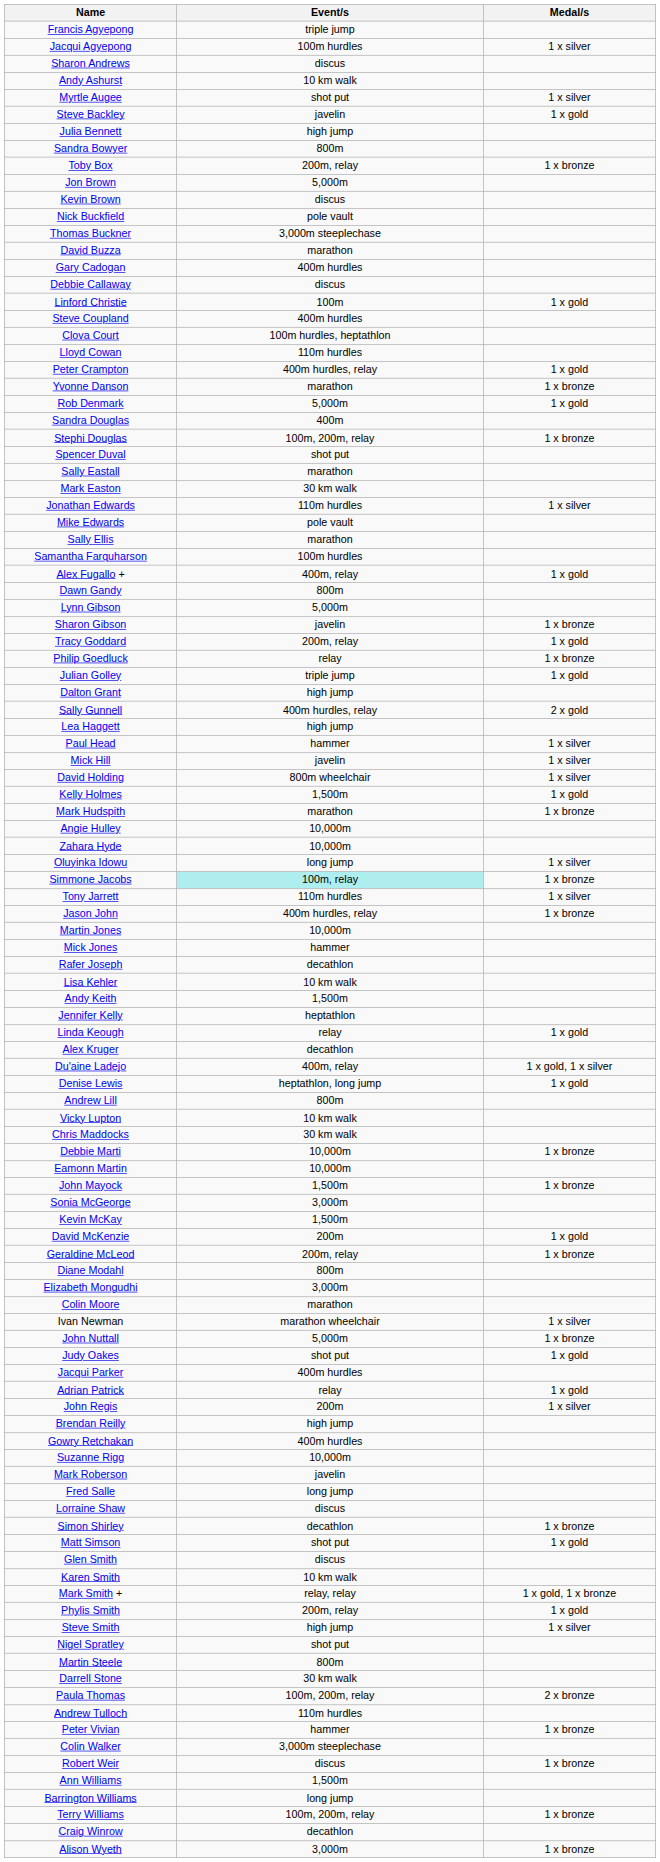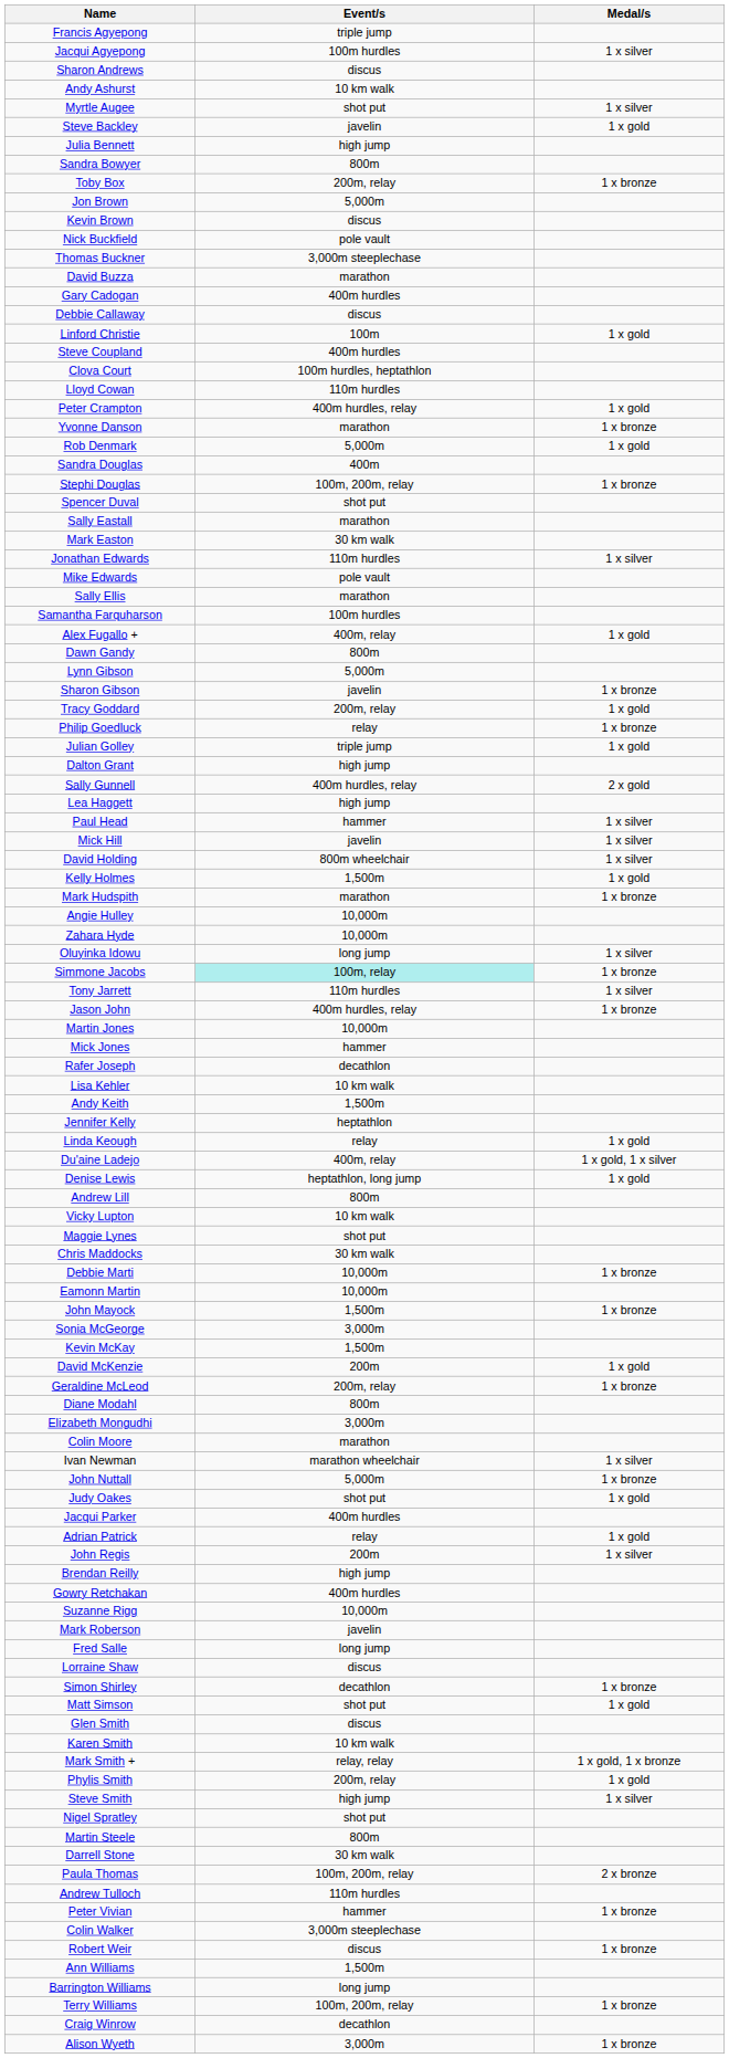 <table class="wikitable" style="text-align: center">
 <tr>
 <th width=250>Name</th>
 <th width=450>Event/s</th>
 <th width=250>Medal/s</th>
 </tr>
 <tr>
 <td><a href='#'>Francis Agyepong</a></td>
 <td>triple jump</td>
 <td></td>
 </tr>
 <tr>
 <td><a href='#'>Jacqui Agyepong</a></td>
 <td>100m hurdles</td>
 <td>1 x silver</td>
 </tr>
 <tr>
 <td><a href='#'>Sharon Andrews</a></td>
 <td>discus</td>
 <td></td>
 </tr>
 <tr>
 <td><a href='#'>Andy Ashurst</a></td>
 <td>10 km walk</td>
 <td></td>
 </tr>
 <tr>
 <td><a href='#'>Myrtle Augee</a></td>
 <td>shot put</td>
 <td>1 x silver</td>
 </tr>
 <tr>
 <td><a href='#'>Steve Backley</a></td>
 <td>javelin</td>
 <td>1 x gold</td>
 </tr>
 <tr>
 <td><a href='#'>Julia Bennett</a></td>
 <td>high jump</td>
 <td></td>
 </tr>
 <tr>
 <td><a href='#'>Sandra Bowyer</a></td>
 <td>800m</td>
 <td></td>
 </tr>
 <tr>
 <td><a href='#'>Toby Box</a></td>
 <td>200m,  relay</td>
 <td>1 x bronze</td>
 </tr>
 <tr>
 <td><a href='#'>Jon Brown</a></td>
 <td>5,000m</td>
 <td></td>
 </tr>
 <tr>
 <td><a href='#'>Kevin Brown</a></td>
 <td>discus</td>
 <td></td>
 </tr>
 <tr>
 <td><a href='#'>Nick Buckfield</a></td>
 <td>pole vault</td>
 <td></td>
 </tr>
 <tr>
 <td><a href='#'>Thomas Buckner</a></td>
 <td>3,000m steeplechase</td>
 <td></td>
 </tr>
 <tr>
 <td><a href='#'>David Buzza</a></td>
 <td>marathon</td>
 <td></td>
 </tr>
 <tr>
 <td><a href='#'>Gary Cadogan</a></td>
 <td>400m hurdles</td>
 <td></td>
 </tr>
 <tr>
 <td><a href='#'>Debbie Callaway</a></td>
 <td>discus</td>
 <td></td>
 </tr>
 <tr>
 <td><a href='#'>Linford Christie</a></td>
 <td>100m</td>
 <td>1 x gold</td>
 </tr>
 <tr>
 <td><a href='#'>Steve Coupland</a></td>
 <td>400m hurdles</td>
 <td></td>
 </tr>
 <tr>
 <td><a href='#'>Clova Court</a></td>
 <td>100m hurdles, heptathlon</td>
 <td></td>
 </tr>
 <tr>
 <td><a href='#'>Lloyd Cowan</a></td>
 <td>110m hurdles</td>
 <td></td>
 </tr>
 <tr>
 <td><a href='#'>Peter Crampton</a></td>
 <td>400m hurdles,  relay</td>
 <td>1 x gold</td>
 </tr>
 <tr>
 <td><a href='#'>Yvonne Danson</a></td>
 <td>marathon</td>
 <td>1 x bronze</td>
 </tr>
 <tr>
 <td><a href='#'>Rob Denmark</a></td>
 <td>5,000m</td>
 <td>1 x gold</td>
 </tr>
 <tr>
 <td><a href='#'>Sandra Douglas</a></td>
 <td>400m</td>
 <td></td>
 </tr>
 <tr>
 <td><a href='#'>Stephi Douglas</a></td>
 <td>100m, 200m,  relay</td>
 <td>1 x bronze</td>
 </tr>
 <tr>
 <td><a href='#'>Spencer Duval</a></td>
 <td>shot put</td>
 <td></td>
 </tr>
 <tr>
 <td><a href='#'>Sally Eastall</a></td>
 <td>marathon</td>
 <td></td>
 </tr>
 <tr>
 <td><a href='#'>Mark Easton</a></td>
 <td>30 km walk</td>
 <td></td>
 </tr>
 <tr>
 <td><a href='#'>Jonathan Edwards</a></td>
 <td>110m hurdles</td>
 <td>1 x silver</td>
 </tr>
 <tr>
 <td><a href='#'>Mike Edwards</a></td>
 <td>pole vault</td>
 <td></td>
 </tr>
 <tr>
 <td><a href='#'>Sally Ellis</a></td>
 <td>marathon</td>
 <td></td>
 </tr>
 <tr>
 <td><a href='#'>Samantha Farquharson</a></td>
 <td>100m hurdles</td>
 <td></td>
 </tr>
 <tr>
 <td><a href='#'>Alex Fugallo</a> +</td>
 <td>400m,  relay</td>
 <td>1 x gold</td>
 </tr>
 <tr>
 <td><a href='#'>Dawn Gandy</a></td>
 <td>800m</td>
 <td></td>
 </tr>
 <tr>
 <td><a href='#'>Lynn Gibson</a></td>
 <td>5,000m</td>
 <td></td>
 </tr>
 <tr>
 <td><a href='#'>Sharon Gibson</a></td>
 <td>javelin</td>
 <td>1 x bronze</td>
 </tr>
 <tr>
 <td><a href='#'>Tracy Goddard</a></td>
 <td>200m,  relay</td>
 <td>1 x gold</td>
 </tr>
 <tr>
 <td><a href='#'>Philip Goedluck</a></td>
 <td> relay</td>
 <td>1 x bronze</td>
 </tr>
 <tr>
 <td><a href='#'>Julian Golley</a></td>
 <td>triple jump</td>
 <td>1 x gold</td>
 </tr>
 <tr>
 <td><a href='#'>Dalton Grant</a></td>
 <td>high jump</td>
 <td></td>
 </tr>
 <tr>
 <td><a href='#'>Sally Gunnell</a></td>
 <td>400m hurdles,  relay</td>
 <td>2 x gold</td>
 </tr>
 <tr>
 <td><a href='#'>Lea Haggett</a></td>
 <td>high jump</td>
 <td></td>
 </tr>
 <tr>
 <td><a href='#'>Paul Head</a></td>
 <td>hammer</td>
 <td>1 x silver</td>
 </tr>
 <tr>
 <td><a href='#'>Mick Hill</a></td>
 <td>javelin</td>
 <td>1 x silver</td>
 </tr>
 <tr>
 <td><a href='#'>David Holding</a></td>
 <td>800m wheelchair</td>
 <td>1 x silver</td>
 </tr>
 <tr>
 <td><a href='#'>Kelly Holmes</a></td>
 <td>1,500m</td>
 <td>1 x gold</td>
 </tr>
 <tr>
 <td><a href='#'>Mark Hudspith</a></td>
 <td>marathon</td>
 <td>1 x bronze</td>
 </tr>
 <tr>
 <td><a href='#'>Angie Hulley</a></td>
 <td>10,000m</td>
 <td></td>
 </tr>
 <tr>
 <td><a href='#'>Zahara Hyde</a></td>
 <td>10,000m</td>
 <td></td>
 </tr>
 <tr>
 <td><a href='#'>Oluyinka Idowu</a></td>
 <td>long jump</td>
 <td>1 x silver</td>
 </tr>
 <tr>
 <td><a href='#'>Simmone Jacobs</a></td>
 <td style="background: paleturquoise;">100m,  relay</td>
 <td>1 x bronze</td>
 </tr>
 <tr>
 <td><a href='#'>Tony Jarrett</a></td>
 <td>110m hurdles</td>
 <td>1 x silver</td>
 </tr>
 <tr>
 <td><a href='#'>Jason John</a></td>
 <td>400m hurdles,  relay</td>
 <td>1 x bronze</td>
 </tr>
 <tr>
 <td><a href='#'>Martin Jones</a></td>
 <td>10,000m</td>
 <td></td>
 </tr>
 <tr>
 <td><a href='#'>Mick Jones</a></td>
 <td>hammer</td>
 <td></td>
 </tr>
 <tr>
 <td><a href='#'>Rafer Joseph</a></td>
 <td>decathlon</td>
 <td></td>
 </tr>
 <tr>
 <td><a href='#'>Lisa Kehler</a></td>
 <td>10 km walk</td>
 <td></td>
 </tr>
 <tr>
 <td><a href='#'>Andy Keith</a></td>
 <td>1,500m</td>
 <td></td>
 </tr>
 <tr>
 <td><a href='#'>Jennifer Kelly</a></td>
 <td>heptathlon</td>
 <td></td>
 </tr>
 <tr>
 <td><a href='#'>Linda Keough</a></td>
 <td> relay</td>
 <td>1 x gold</td>
 </tr>
 <tr>
-<td><a href='#'>Alex Kruger</a></td>
-<td>decathlon</td>
-<td></td>
-</tr>
-<tr>
 <td><a href='#'>Du'aine Ladejo</a></td>
 <td>400m,  relay</td>
 <td>1 x gold, 1 x silver</td>
 </tr>
 <tr>
 <td><a href='#'>Denise Lewis</a></td>
 <td>heptathlon, long jump</td>
 <td>1 x gold</td>
 </tr>
 <tr>
 <td><a href='#'>Andrew Lill</a></td>
 <td>800m</td>
 <td></td>
 </tr>
 <tr>
 <td><a href='#'>Vicky Lupton</a></td>
 <td>10 km walk</td>
+<td></td>
+</tr>
+<tr>
+<td><a href='#'>Maggie Lynes</a></td>
+<td>shot put</td>
 <td></td>
 </tr>
 <tr>
 <td><a href='#'>Chris Maddocks</a></td>
 <td>30 km walk</td>
 <td></td>
 </tr>
 <tr>
 <td><a href='#'>Debbie Marti</a></td>
 <td>10,000m</td>
 <td>1 x bronze</td>
 </tr>
 <tr>
 <td><a href='#'>Eamonn Martin</a></td>
 <td>10,000m</td>
 <td></td>
 </tr>
 <tr>
 <td><a href='#'>John Mayock</a></td>
 <td>1,500m</td>
 <td>1 x bronze</td>
 </tr>
 <tr>
 <td><a href='#'>Sonia McGeorge</a></td>
 <td>3,000m</td>
 <td></td>
 </tr>
 <tr>
 <td><a href='#'>Kevin McKay</a></td>
 <td>1,500m</td>
 <td></td>
 </tr>
 <tr>
 <td><a href='#'>David McKenzie</a></td>
 <td>200m</td>
 <td>1 x gold</td>
 </tr>
 <tr>
 <td><a href='#'>Geraldine McLeod</a></td>
 <td>200m,  relay</td>
 <td>1 x bronze</td>
 </tr>
 <tr>
 <td><a href='#'>Diane Modahl</a></td>
 <td>800m</td>
 <td></td>
 </tr>
 <tr>
 <td><a href='#'>Elizabeth Mongudhi</a></td>
 <td>3,000m</td>
 <td></td>
 </tr>
 <tr>
 <td><a href='#'>Colin Moore</a></td>
 <td>marathon</td>
 <td></td>
 </tr>
 <tr>
 <td>Ivan Newman</td>
 <td>marathon wheelchair</td>
 <td>1 x silver</td>
 </tr>
 <tr>
 <td><a href='#'>John Nuttall</a></td>
 <td>5,000m</td>
 <td>1 x bronze</td>
 </tr>
 <tr>
 <td><a href='#'>Judy Oakes</a></td>
 <td>shot put</td>
 <td>1 x gold</td>
 </tr>
 <tr>
 <td><a href='#'>Jacqui Parker</a></td>
 <td>400m hurdles</td>
 <td></td>
 </tr>
 <tr>
 <td><a href='#'>Adrian Patrick</a></td>
 <td> relay</td>
 <td>1 x gold</td>
 </tr>
 <tr>
 <td><a href='#'>John Regis</a></td>
 <td>200m</td>
 <td>1 x silver</td>
 </tr>
 <tr>
 <td><a href='#'>Brendan Reilly</a></td>
 <td>high jump</td>
 <td></td>
 </tr>
 <tr>
 <td><a href='#'>Gowry Retchakan</a></td>
 <td>400m hurdles</td>
 <td></td>
 </tr>
 <tr>
 <td><a href='#'>Suzanne Rigg</a></td>
 <td>10,000m</td>
 <td></td>
 </tr>
 <tr>
 <td><a href='#'>Mark Roberson</a></td>
 <td>javelin</td>
 <td></td>
 </tr>
 <tr>
 <td><a href='#'>Fred Salle</a></td>
 <td>long jump</td>
 <td></td>
 </tr>
 <tr>
 <td><a href='#'>Lorraine Shaw</a></td>
 <td>discus</td>
 <td></td>
 </tr>
 <tr>
 <td><a href='#'>Simon Shirley</a></td>
 <td>decathlon</td>
 <td>1 x bronze</td>
 </tr>
 <tr>
 <td><a href='#'>Matt Simson</a></td>
 <td>shot put</td>
 <td>1 x gold</td>
 </tr>
 <tr>
 <td><a href='#'>Glen Smith</a></td>
 <td>discus</td>
 <td></td>
 </tr>
 <tr>
 <td><a href='#'>Karen Smith</a></td>
 <td>10 km walk</td>
 <td></td>
 </tr>
 <tr>
 <td><a href='#'>Mark Smith</a> +</td>
 <td> relay,  relay</td>
 <td>1 x gold, 1 x bronze</td>
 </tr>
 <tr>
 <td><a href='#'>Phylis Smith</a></td>
 <td>200m,  relay</td>
 <td>1 x gold</td>
 </tr>
 <tr>
 <td><a href='#'>Steve Smith</a></td>
 <td>high jump</td>
 <td>1 x silver</td>
 </tr>
 <tr>
 <td><a href='#'>Nigel Spratley</a></td>
 <td>shot put</td>
 <td></td>
 </tr>
 <tr>
 <td><a href='#'>Martin Steele</a></td>
 <td>800m</td>
 <td></td>
 </tr>
 <tr>
 <td><a href='#'>Darrell Stone</a></td>
 <td>30 km walk</td>
 <td></td>
 </tr>
 <tr>
 <td><a href='#'>Paula Thomas</a></td>
 <td>100m, 200m,  relay</td>
 <td>2 x bronze</td>
 </tr>
 <tr>
 <td><a href='#'>Andrew Tulloch</a></td>
 <td>110m hurdles</td>
 <td></td>
 </tr>
 <tr>
 <td><a href='#'>Peter Vivian</a></td>
 <td>hammer</td>
 <td>1 x bronze</td>
 </tr>
 <tr>
 <td><a href='#'>Colin Walker</a></td>
 <td>3,000m steeplechase</td>
 <td></td>
 </tr>
 <tr>
 <td><a href='#'>Robert Weir</a></td>
 <td>discus</td>
 <td>1 x bronze</td>
 </tr>
 <tr>
 <td><a href='#'>Ann Williams</a></td>
 <td>1,500m</td>
 <td></td>
 </tr>
 <tr>
 <td><a href='#'>Barrington Williams</a></td>
 <td>long jump</td>
 <td></td>
 </tr>
 <tr>
 <td><a href='#'>Terry Williams</a></td>
 <td>100m, 200m,  relay</td>
 <td>1 x bronze</td>
 </tr>
 <tr>
 <td><a href='#'>Craig Winrow</a></td>
 <td>decathlon</td>
 <td></td>
 </tr>
 <tr>
 <td><a href='#'>Alison Wyeth</a></td>
 <td>3,000m</td>
 <td>1 x bronze</td>
 </tr>
 </table>
